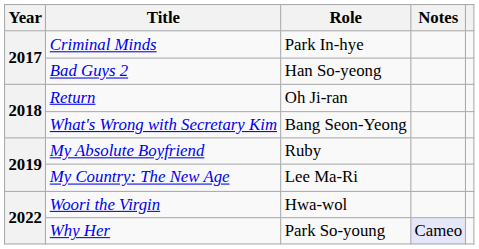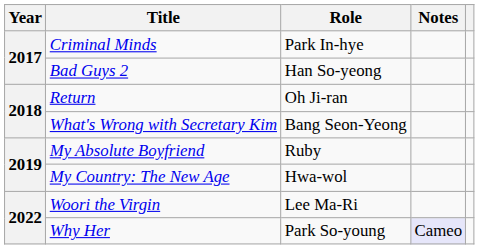 <table class="wikitable sortable plainrowheaders">
 <tr>
 <th scope="col">Year</th>
 <th scope="col">Title</th>
 <th scope="col">Role</th>
 <th scope="col" class="unsortable">Notes</th>
 <th scope="col" class="unsortable"></th>
 </tr>
 <tr>
 <th scope="row"rowspan="2">2017</th>
 <td><em><a href='#'>Criminal Minds</a></em></td>
 <td>Park In-hye</td>
 <td></td>
 <td></td>
 </tr>
 <tr>
 <td><em><a href='#'>Bad Guys 2</a></em></td>
 <td>Han So-yeong</td>
 <td></td>
 <td></td>
 </tr>
 <tr>
 <th scope="row" rowspan="2">2018</th>
 <td><em><a href='#'>Return</a></em></td>
 <td>Oh Ji-ran</td>
 <td></td>
 <td></td>
 </tr>
 <tr>
 <td><em><a href='#'>What's Wrong with Secretary Kim</a></em></td>
 <td>Bang Seon-Yeong</td>
 <td></td>
 <td></td>
 </tr>
 <tr>
 <th scope="row" rowspan="2">2019</th>
 <td><em><a href='#'>My Absolute Boyfriend</a></em></td>
 <td>Ruby</td>
 <td></td>
 <td></td>
 </tr>
 <tr>
 <td><em><a href='#'>My Country: The New Age</a></em></td>
-<td>Lee Ma-Ri</td>
+<td>Hwa-wol</td>
 <td></td>
 <td></td>
 </tr>
 <tr>
 <th scope="row" rowspan=2>2022</th>
 <td><em><a href='#'>Woori the Virgin</a></em></td>
-<td>Hwa-wol</td>
+<td>Lee Ma-Ri</td>
 <td></td>
 <td></td>
 </tr>
 <tr>
 <td><em><a href='#'>Why Her</a></em></td>
 <td>Park So-young</td>
 <td style="background: lavender;">Cameo</td>
 <td></td>
 </tr>
 </table>
